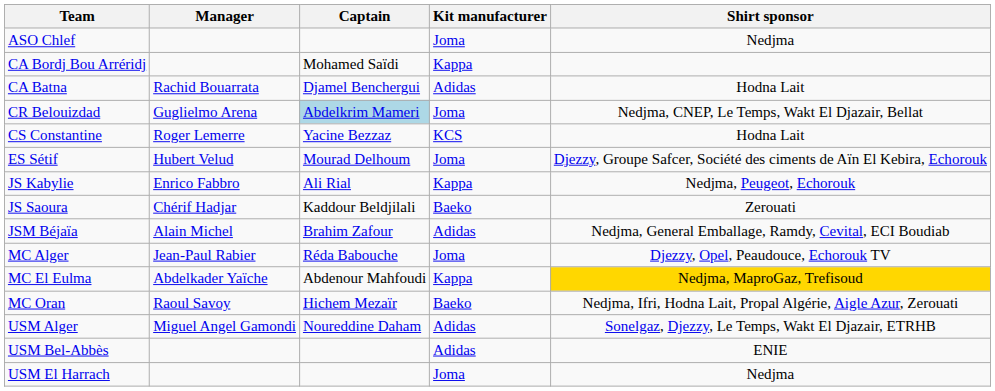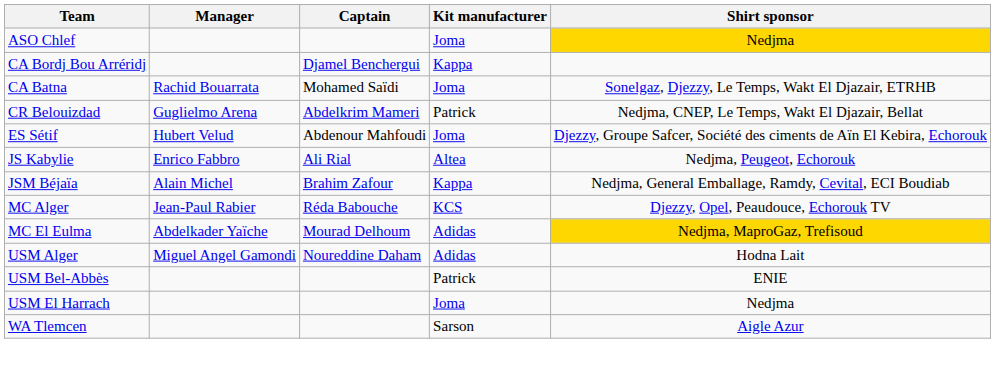 <table class="wikitable sortable" style="text-align: left;">
 <tr>
 <th>Team</th>
 <th>Manager</th>
 <th>Captain</th>
 <th>Kit manufacturer</th>
 <th>Shirt sponsor</th>
 </tr>
 <tr>
 <td><a href='#'>ASO Chlef</a></td>
 <td> </td>
 <td> </td>
 <td> <a href='#'>Joma</a></td>
-<td align=center>Nedjma</td>
+<td align=center style="background: gold;">Nedjma</td>
 </tr>
 <tr>
 <td><a href='#'>CA Bordj Bou Arréridj</a></td>
 <td> </td>
-<td> Mohamed Saïdi</td>
+<td> <a href='#'>Djamel Benchergui</a></td>
 <td> <a href='#'>Kappa</a></td>
 <td></td>
 </tr>
 <tr>
 <td><a href='#'>CA Batna</a></td>
 <td> <a href='#'>Rachid Bouarrata</a></td>
-<td> <a href='#'>Djamel Benchergui</a></td>
-<td><a href='#'>Adidas</a></td>
-<td align=center>Hodna Lait</td>
+<td> Mohamed Saïdi</td>
+<td> <a href='#'>Joma</a></td>
+<td align=center><a href='#'>Sonelgaz</a>, <a href='#'>Djezzy</a>, Le Temps, Wakt El Djazair, ETRHB</td>
 </tr>
 <tr>
 <td><a href='#'>CR Belouizdad</a></td>
 <td> <a href='#'>Guglielmo Arena</a></td>
-<td style="background: lightblue;"> <a href='#'>Abdelkrim Mameri</a></td>
-<td> <a href='#'>Joma</a></td>
+<td> <a href='#'>Abdelkrim Mameri</a></td>
+<td> Patrick</td>
 <td align=center>Nedjma, CNEP, Le Temps, Wakt El Djazair, Bellat</td>
-</tr>
-<tr>
-<td><a href='#'>CS Constantine</a></td>
-<td> <a href='#'>Roger Lemerre</a></td>
-<td> <a href='#'>Yacine Bezzaz</a></td>
-<td> <a href='#'>KCS</a></td>
-<td align=center>Hodna Lait</td>
 </tr>
 <tr>
 <td><a href='#'>ES Sétif</a></td>
 <td> <a href='#'>Hubert Velud</a></td>
-<td> <a href='#'>Mourad Delhoum</a></td>
+<td> Abdenour Mahfoudi</td>
 <td> <a href='#'>Joma</a></td>
 <td align=center><a href='#'>Djezzy</a>, Groupe Safcer, Société des ciments de Aïn El Kebira, <a href='#'>Echorouk</a></td>
 </tr>
 <tr>
 <td><a href='#'>JS Kabylie</a></td>
 <td> <a href='#'>Enrico Fabbro</a></td>
 <td> <a href='#'>Ali Rial</a></td>
-<td> <a href='#'>Kappa</a></td>
+<td> <a href='#'>Altea</a></td>
 <td align=center>Nedjma, <a href='#'>Peugeot</a>, <a href='#'>Echorouk</a></td>
-</tr>
-<tr>
-<td><a href='#'>JS Saoura</a></td>
-<td> <a href='#'>Chérif Hadjar</a></td>
-<td> Kaddour Beldjilali</td>
-<td> <a href='#'>Baeko</a></td>
-<td align=center>Zerouati</td>
 </tr>
 <tr>
 <td><a href='#'>JSM Béjaïa</a></td>
 <td> <a href='#'>Alain Michel</a></td>
 <td> <a href='#'>Brahim Zafour</a></td>
-<td> <a href='#'>Adidas</a></td>
+<td> <a href='#'>Kappa</a></td>
 <td align=center>Nedjma, General Emballage, Ramdy, <a href='#'>Cevital</a>, ECI Boudiab</td>
 </tr>
 <tr>
 <td><a href='#'>MC Alger</a></td>
 <td> <a href='#'>Jean-Paul Rabier</a></td>
 <td> <a href='#'>Réda Babouche</a></td>
-<td> <a href='#'>Joma</a></td>
+<td> <a href='#'>KCS</a></td>
 <td align=center><a href='#'>Djezzy</a>, <a href='#'>Opel</a>, Peaudouce, <a href='#'>Echorouk</a> TV</td>
 </tr>
 <tr>
 <td><a href='#'>MC El Eulma</a></td>
 <td> <a href='#'>Abdelkader Yaïche</a></td>
-<td> Abdenour Mahfoudi</td>
-<td> <a href='#'>Kappa</a></td>
+<td> <a href='#'>Mourad Delhoum</a></td>
+<td> <a href='#'>Adidas</a></td>
 <td align=center style="background: gold;">Nedjma, MaproGaz, Trefisoud</td>
-</tr>
-<tr>
-<td><a href='#'>MC Oran</a></td>
-<td> <a href='#'>Raoul Savoy</a></td>
-<td> <a href='#'>Hichem Mezaïr</a></td>
-<td> <a href='#'>Baeko</a></td>
-<td align=center>Nedjma, Ifri, Hodna Lait, Propal Algérie, <a href='#'>Aigle Azur</a>, Zerouati</td>
 </tr>
 <tr>
 <td><a href='#'>USM Alger</a></td>
 <td> <a href='#'>Miguel Angel Gamondi</a></td>
 <td> <a href='#'>Noureddine Daham</a></td>
 <td> <a href='#'>Adidas</a></td>
-<td align=center><a href='#'>Sonelgaz</a>, <a href='#'>Djezzy</a>, Le Temps, Wakt El Djazair, ETRHB</td>
+<td align=center>Hodna Lait</td>
 </tr>
 <tr>
 <td><a href='#'>USM Bel-Abbès</a></td>
 <td> </td>
 <td> </td>
-<td><a href='#'>Adidas</a></td>
+<td> Patrick</td>
 <td align=center>ENIE</td>
 </tr>
 <tr>
 <td><a href='#'>USM El Harrach</a></td>
 <td> </td>
 <td> </td>
 <td> <a href='#'>Joma</a></td>
 <td align=center>Nedjma</td>
 </tr>
+<tr>
+<td><a href='#'>WA Tlemcen</a></td>
+<td> </td>
+<td> </td>
+<td> Sarson</td>
+<td align=center><a href='#'>Aigle Azur</a></td>
+</tr>
 </table>
